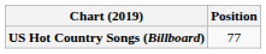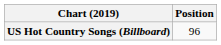 <table class="wikitable plainrowheaders" style="text-align:center">
 <tr>
 <th scope="col">Chart (2019)</th>
 <th scope="col">Position</th>
 </tr>
 <tr>
 <th scope="row">US Hot Country Songs (<em>Billboard</em>)</th>
-<td>77</td>
+<td>96</td>
 </tr>
 </table>
